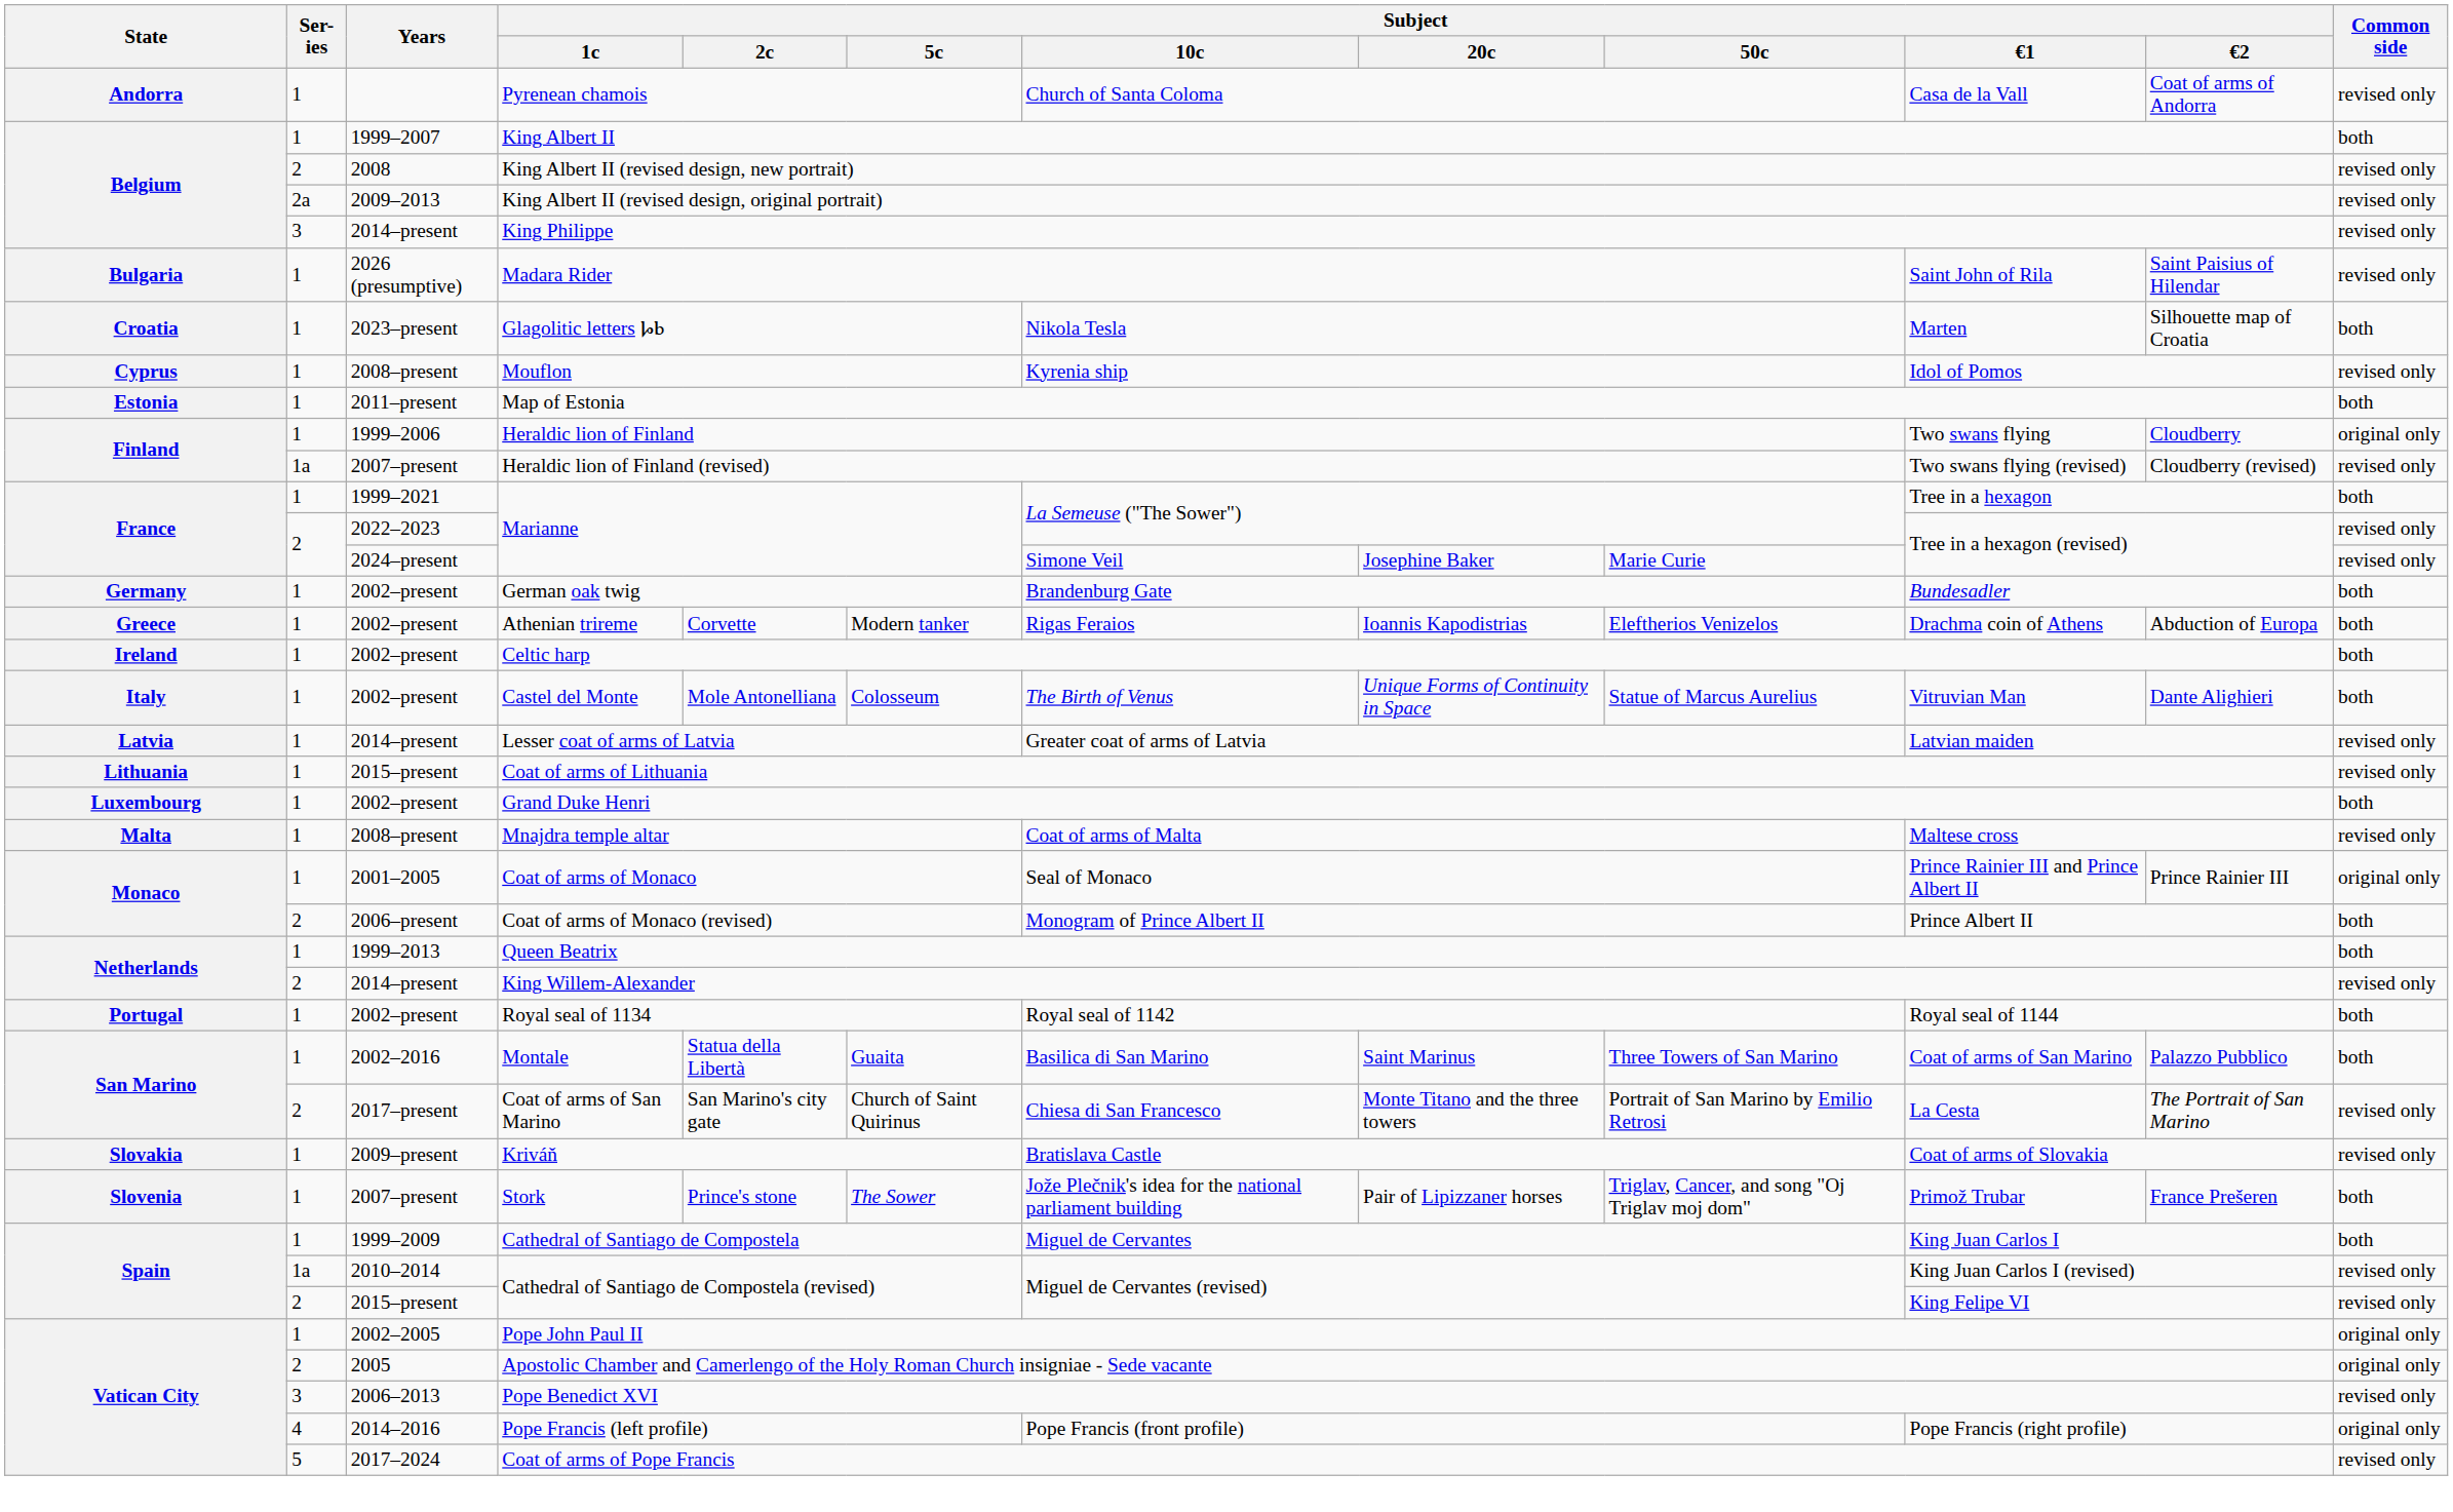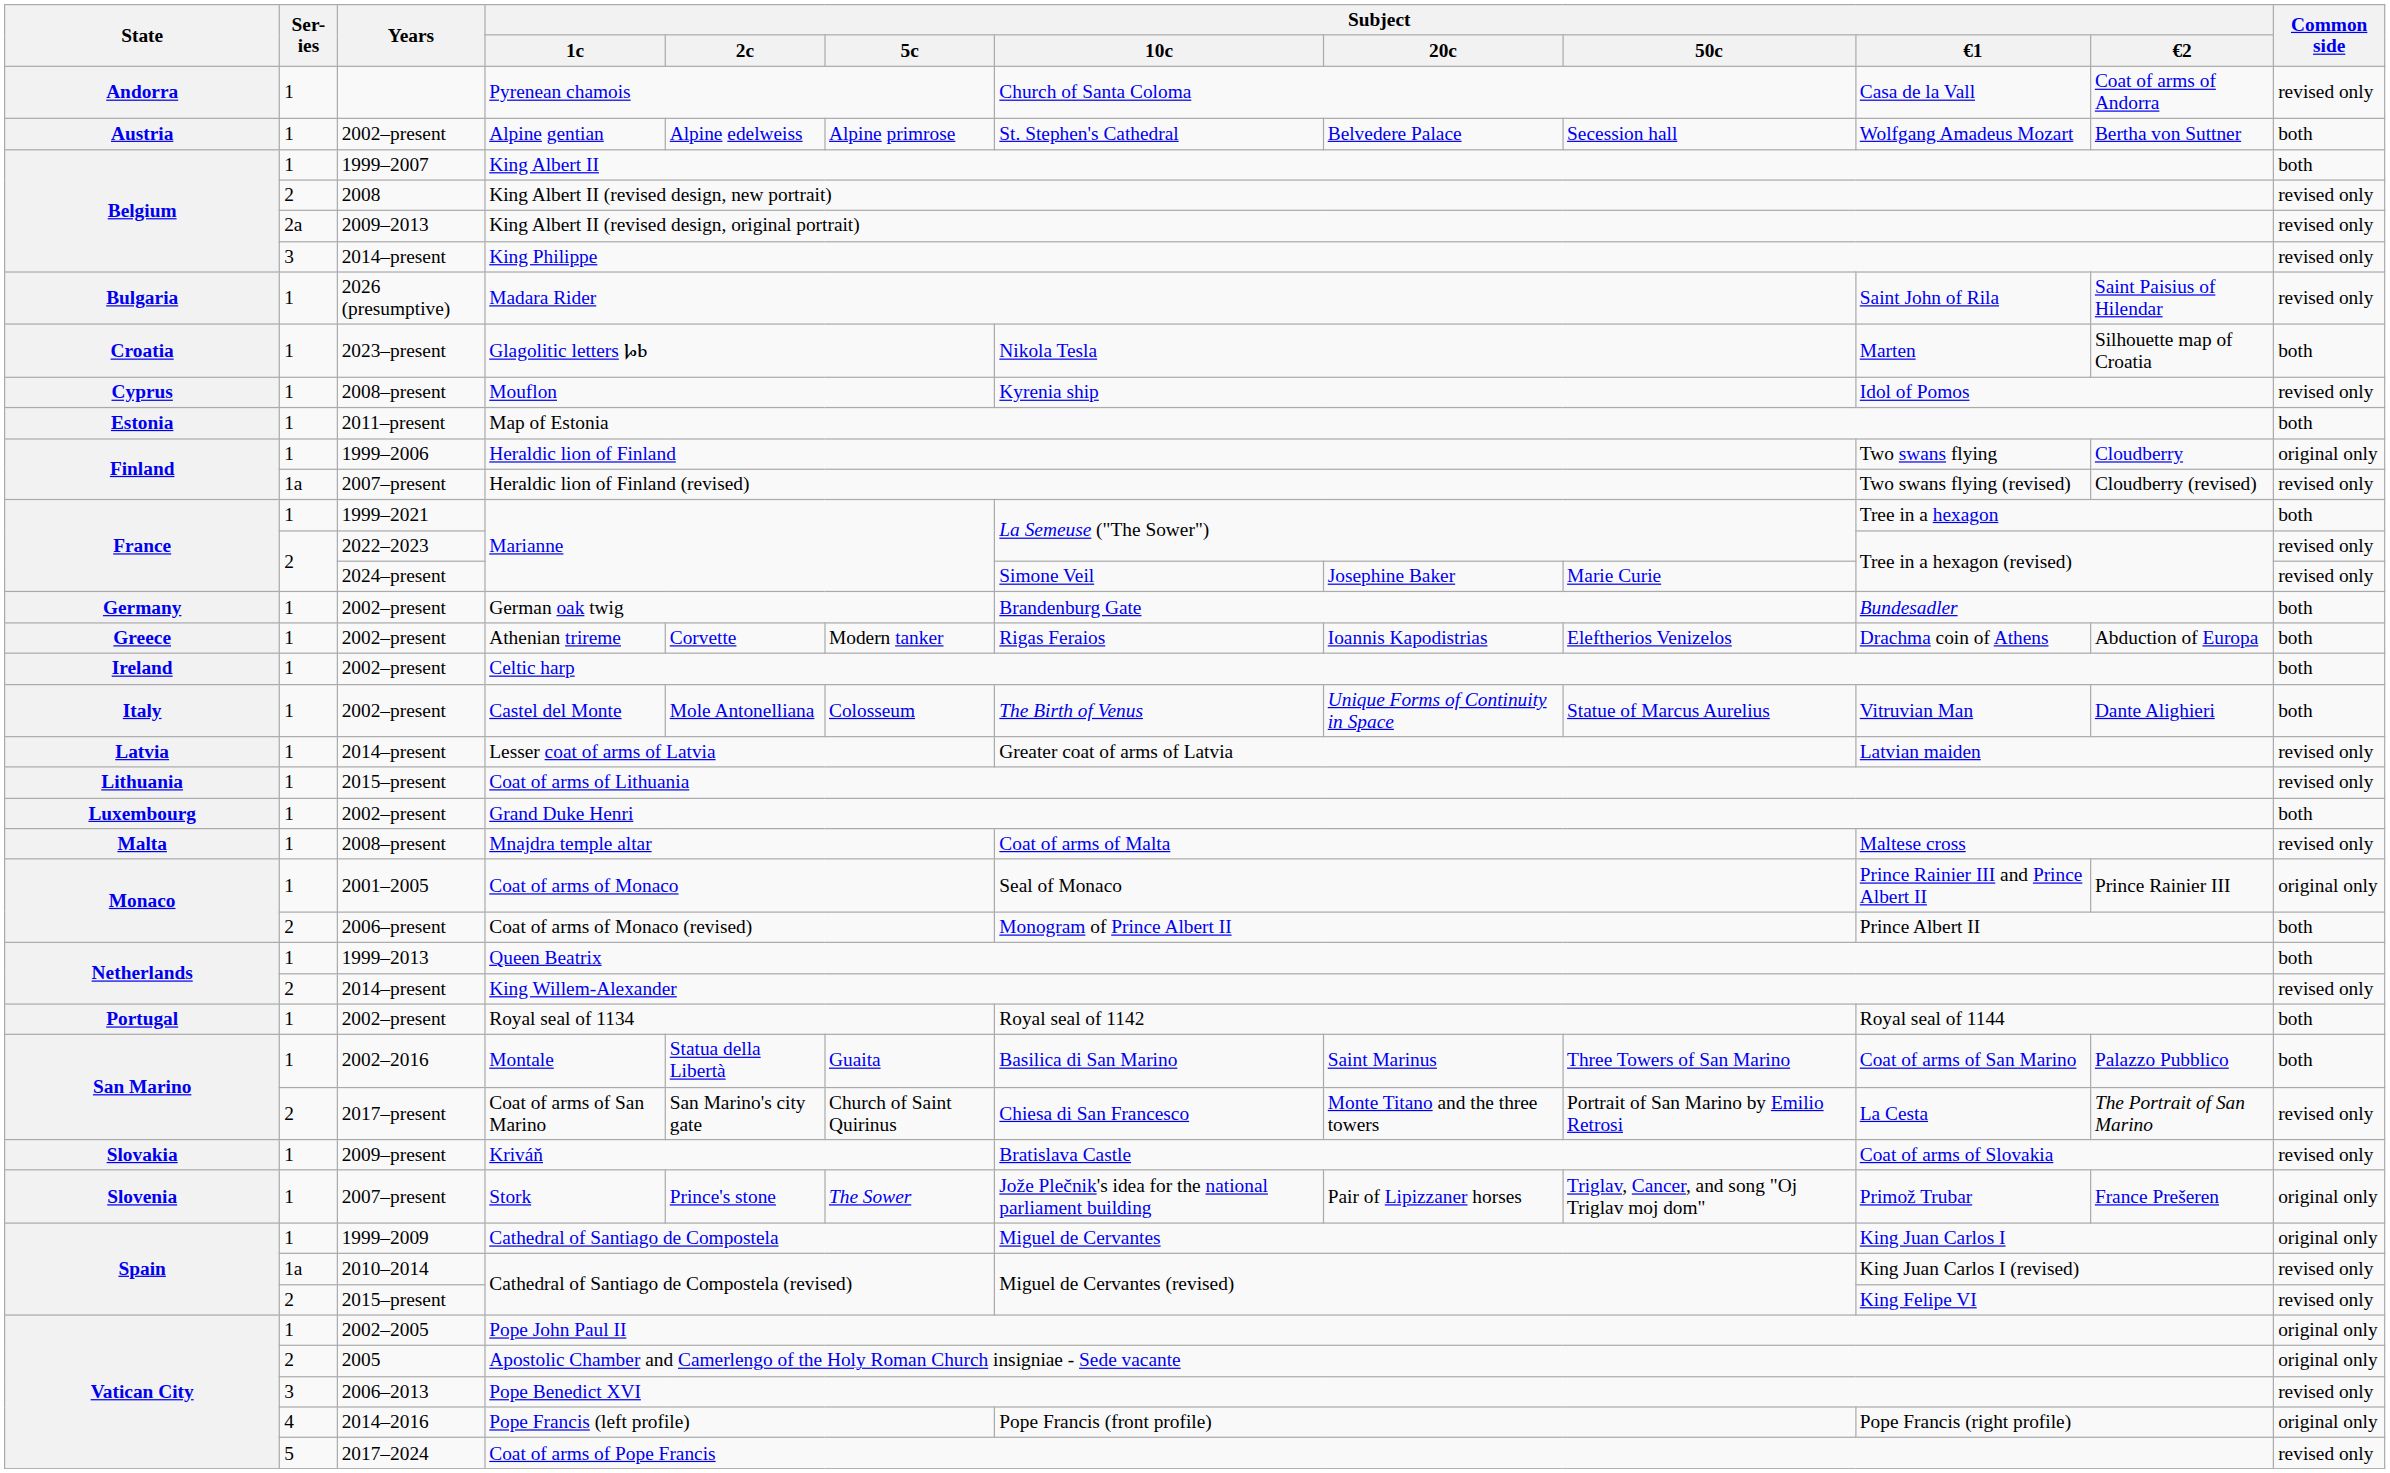 <table class="wikitable sortable">
 <tr>
 <th rowspan="2" width="220px">State</th>
 <th rowspan="2">Ser-ies</th>
 <th rowspan="2">Years</th>
 <th colspan="8">Subject</th>
 <th rowspan="2"><a href='#'>Common side</a></th>
 </tr>
 <tr>
 <th>1c</th>
 <th>2c</th>
 <th>5c</th>
 <th>10c</th>
 <th>20c</th>
 <th>50c</th>
 <th>€1</th>
 <th>€2</th>
 </tr>
 <tr>
 <th> <a href='#'>Andorra</a></th>
 <td>1</td>
 <td></td>
 <td colspan="3"><a href='#'>Pyrenean chamois</a></td>
 <td colspan="3"><a href='#'>Church of Santa Coloma</a></td>
 <td><a href='#'>Casa de la Vall</a></td>
 <td><a href='#'>Coat of arms of Andorra</a></td>
 <td>revised only</td>
+</tr>
+<tr>
+<th> <a href='#'>Austria</a></th>
+<td>1</td>
+<td>2002–present</td>
+<td><a href='#'>Alpine</a> <a href='#'>gentian</a></td>
+<td><a href='#'>Alpine</a> <a href='#'>edelweiss</a></td>
+<td><a href='#'>Alpine</a> <a href='#'>primrose</a></td>
+<td><a href='#'>St. Stephen's Cathedral</a></td>
+<td><a href='#'>Belvedere Palace</a></td>
+<td><a href='#'>Secession hall</a></td>
+<td><a href='#'>Wolfgang Amadeus Mozart</a></td>
+<td><a href='#'>Bertha von Suttner</a></td>
+<td>both</td>
 </tr>
 <tr>
 <th rowspan="4"> <a href='#'>Belgium</a></th>
 <td>1</td>
 <td>1999–2007</td>
 <td colspan="8"><a href='#'>King Albert II</a></td>
 <td>both</td>
 </tr>
 <tr>
 <td>2</td>
 <td>2008</td>
 <td colspan="8">King Albert II (revised design, new portrait)</td>
 <td>revised only</td>
 </tr>
 <tr>
 <td>2a</td>
 <td>2009–2013</td>
 <td colspan="8">King Albert II (revised design, original portrait)</td>
 <td>revised only</td>
 </tr>
 <tr>
 <td>3</td>
 <td>2014–present</td>
 <td colspan="8"><a href='#'>King Philippe</a></td>
 <td>revised only</td>
 </tr>
 <tr>
 <th> <a href='#'>Bulgaria</a></th>
 <td>1</td>
 <td>2026 (presumptive)</td>
 <td colspan="6"><a href='#'>Madara Rider</a></td>
 <td><a href='#'>Saint John of Rila</a></td>
 <td><a href='#'>Saint Paisius of Hilendar</a></td>
 <td>revised only</td>
 </tr>
 <tr>
 <th> <a href='#'>Croatia</a></th>
 <td>1</td>
 <td>2023–present</td>
 <td colspan="3"><a href='#'>Glagolitic letters</a> ⰘⰓ</td>
 <td colspan="3"><a href='#'>Nikola Tesla</a></td>
 <td><a href='#'>Marten</a></td>
 <td>Silhouette map of Croatia</td>
 <td>both</td>
 </tr>
 <tr>
 <th> <a href='#'>Cyprus</a></th>
 <td>1</td>
 <td>2008–present</td>
 <td colspan="3"><a href='#'>Mouflon</a></td>
 <td colspan="3"><a href='#'>Kyrenia ship</a></td>
 <td colspan="2"><a href='#'>Idol of Pomos</a></td>
 <td>revised only</td>
 </tr>
 <tr>
 <th> <a href='#'>Estonia</a></th>
 <td>1</td>
 <td>2011–present</td>
 <td colspan="8">Map of Estonia</td>
 <td>both</td>
 </tr>
 <tr>
 <th rowspan="2"> <a href='#'>Finland</a></th>
 <td>1</td>
 <td>1999–2006</td>
 <td colspan="6"><a href='#'>Heraldic lion of Finland</a></td>
 <td>Two <a href='#'>swans</a> flying</td>
 <td><a href='#'>Cloudberry</a></td>
 <td>original only</td>
 </tr>
 <tr>
 <td>1a</td>
 <td>2007–present</td>
 <td colspan="6">Heraldic lion of Finland (revised)</td>
 <td>Two swans flying (revised)</td>
 <td>Cloudberry (revised)</td>
 <td>revised only</td>
 </tr>
 <tr>
 <th rowspan="3"> <a href='#'>France</a></th>
 <td>1</td>
 <td>1999–2021</td>
 <td colspan="3" rowspan="3"><a href='#'>Marianne</a></td>
 <td colspan="3" rowspan="2"><em><a href='#'>La Semeuse</a></em> ("The Sower")</td>
 <td colspan="2">Tree in a <a href='#'>hexagon</a></td>
 <td>both</td>
 </tr>
 <tr>
 <td rowspan="2">2</td>
 <td>2022–2023</td>
 <td colspan="2" rowspan="2">Tree in a hexagon (revised)</td>
 <td>revised only</td>
 </tr>
 <tr>
 <td>2024–present</td>
 <td><a href='#'>Simone Veil</a></td>
 <td><a href='#'>Josephine Baker</a></td>
 <td><a href='#'>Marie Curie</a></td>
 <td>revised only</td>
 </tr>
 <tr>
 <th> <a href='#'>Germany</a></th>
 <td>1</td>
 <td>2002–present</td>
 <td colspan="3">German <a href='#'>oak</a> twig</td>
 <td colspan="3"><a href='#'>Brandenburg Gate</a></td>
 <td colspan="2"><a href='#'><em>Bundesadler</em></a></td>
 <td>both</td>
 </tr>
 <tr>
 <th> <a href='#'>Greece</a></th>
 <td>1</td>
 <td>2002–present</td>
 <td>Athenian <a href='#'>trireme</a></td>
 <td><a href='#'>Corvette</a></td>
 <td>Modern <a href='#'>tanker</a></td>
 <td><a href='#'>Rigas Feraios</a></td>
 <td><a href='#'>Ioannis Kapodistrias</a></td>
 <td><a href='#'>Eleftherios Venizelos</a></td>
 <td><a href='#'>Drachma</a> coin of <a href='#'>Athens</a></td>
 <td>Abduction of <a href='#'>Europa</a></td>
 <td>both</td>
 </tr>
 <tr>
 <th> <a href='#'>Ireland</a></th>
 <td>1</td>
 <td>2002–present</td>
 <td colspan="8"><a href='#'>Celtic harp</a></td>
 <td>both</td>
 </tr>
 <tr>
 <th> <a href='#'>Italy</a></th>
 <td>1</td>
 <td>2002–present</td>
 <td><a href='#'>Castel del Monte</a></td>
 <td><a href='#'>Mole Antonelliana</a></td>
 <td><a href='#'>Colosseum</a></td>
 <td><a href='#'><em>The Birth of Venus</em></a></td>
 <td><em><a href='#'>Unique Forms of Continuity in Space</a></em></td>
 <td><a href='#'>Statue of Marcus Aurelius</a></td>
 <td><a href='#'>Vitruvian Man</a></td>
 <td><a href='#'>Dante Alighieri</a></td>
 <td>both</td>
 </tr>
 <tr>
 <th> <a href='#'>Latvia</a></th>
 <td>1</td>
 <td>2014–present</td>
 <td colspan="3">Lesser <a href='#'>coat of arms of Latvia</a></td>
 <td colspan="3">Greater coat of arms of Latvia</td>
 <td colspan="2"><a href='#'>Latvian maiden</a></td>
 <td>revised only</td>
 </tr>
 <tr>
 <th> <a href='#'>Lithuania</a></th>
 <td>1</td>
 <td>2015–present</td>
 <td colspan="8"><a href='#'>Coat of arms of Lithuania</a></td>
 <td>revised only</td>
 </tr>
 <tr>
 <th> <a href='#'>Luxembourg</a></th>
 <td>1</td>
 <td>2002–present</td>
 <td colspan="8"><a href='#'>Grand Duke Henri</a></td>
 <td>both</td>
 </tr>
 <tr>
 <th> <a href='#'>Malta</a></th>
 <td>1</td>
 <td>2008–present</td>
 <td colspan="3"><a href='#'>Mnajdra temple altar</a></td>
 <td colspan="3"><a href='#'>Coat of arms of Malta</a></td>
 <td colspan="2"><a href='#'>Maltese cross</a></td>
 <td>revised only</td>
 </tr>
 <tr>
 <th rowspan="2"> <a href='#'>Monaco</a></th>
 <td>1</td>
 <td>2001–2005</td>
 <td colspan="3"><a href='#'>Coat of arms of Monaco</a></td>
 <td colspan="3">Seal of Monaco</td>
 <td><a href='#'>Prince Rainier III</a> and <a href='#'>Prince Albert II</a></td>
 <td>Prince Rainier III</td>
 <td>original only</td>
 </tr>
 <tr>
 <td>2</td>
 <td>2006–present</td>
 <td colspan="3">Coat of arms of Monaco (revised)</td>
 <td colspan="3"><a href='#'>Monogram</a> of <a href='#'>Prince Albert II</a></td>
 <td colspan="2">Prince Albert II</td>
 <td>both</td>
 </tr>
 <tr>
 <th rowspan="2"> <a href='#'>Netherlands</a></th>
 <td>1</td>
 <td>1999–2013</td>
 <td colspan="8"><a href='#'>Queen Beatrix</a></td>
 <td>both</td>
 </tr>
 <tr>
 <td>2</td>
 <td>2014–present</td>
 <td colspan="8"><a href='#'>King Willem-Alexander</a></td>
 <td>revised only</td>
 </tr>
 <tr>
 <th> <a href='#'>Portugal</a></th>
 <td>1</td>
 <td>2002–present</td>
 <td colspan="3">Royal seal of 1134</td>
 <td colspan="3">Royal seal of 1142</td>
 <td colspan="2">Royal seal of 1144</td>
 <td>both</td>
 </tr>
 <tr>
 <th rowspan="2"> <a href='#'>San Marino</a></th>
 <td>1</td>
 <td>2002–2016</td>
 <td><a href='#'>Montale</a></td>
 <td><a href='#'>Statua della Libertà</a></td>
 <td><a href='#'>Guaita</a></td>
 <td><a href='#'>Basilica di San Marino</a></td>
 <td><a href='#'>Saint Marinus</a></td>
 <td><a href='#'>Three Towers of San Marino</a></td>
 <td><a href='#'>Coat of arms of San Marino</a></td>
 <td><a href='#'>Palazzo Pubblico</a></td>
 <td>both</td>
 </tr>
 <tr>
 <td>2</td>
 <td>2017–present</td>
 <td>Coat of arms of San Marino</td>
 <td>San Marino's city gate</td>
 <td>Church of Saint Quirinus</td>
 <td><a href='#'>Chiesa di San Francesco</a></td>
 <td><a href='#'>Monte Titano</a> and the three towers</td>
 <td>Portrait of San Marino by <a href='#'>Emilio Retrosi</a></td>
 <td><a href='#'>La Cesta</a></td>
 <td><em>The Portrait of San Marino</em></td>
 <td>revised only</td>
 </tr>
 <tr>
 <th> <a href='#'>Slovakia</a></th>
 <td>1</td>
 <td>2009–present</td>
 <td colspan="3"><a href='#'>Kriváň</a></td>
 <td colspan="3"><a href='#'>Bratislava Castle</a></td>
 <td colspan="2"><a href='#'>Coat of arms of Slovakia</a></td>
 <td>revised only</td>
 </tr>
 <tr>
 <th> <a href='#'>Slovenia</a></th>
 <td>1</td>
 <td>2007–present</td>
 <td><a href='#'>Stork</a></td>
 <td><a href='#'>Prince's stone</a></td>
 <td><em><a href='#'>The Sower</a></em></td>
 <td><a href='#'>Jože Plečnik</a>'s idea for the <a href='#'>national parliament building</a></td>
 <td>Pair of <a href='#'>Lipizzaner</a> horses</td>
 <td><a href='#'>Triglav</a>, <a href='#'>Cancer</a>, and song "Oj Triglav moj dom"</td>
 <td><a href='#'>Primož Trubar</a></td>
 <td><a href='#'>France Prešeren</a></td>
-<td>both</td>
+<td>original only</td>
 </tr>
 <tr>
 <th rowspan="3"> <a href='#'>Spain</a></th>
 <td>1</td>
 <td>1999–2009</td>
 <td colspan="3"><a href='#'>Cathedral of Santiago de Compostela</a></td>
 <td colspan="3"><a href='#'>Miguel de Cervantes</a></td>
 <td colspan="2"><a href='#'>King Juan Carlos I</a></td>
-<td>both</td>
+<td>original only</td>
 </tr>
 <tr>
 <td>1a</td>
 <td>2010–2014</td>
 <td colspan="3" rowspan="2">Cathedral of Santiago de Compostela (revised)</td>
 <td colspan="3" rowspan="2">Miguel de Cervantes (revised)</td>
 <td colspan="2">King Juan Carlos I (revised)</td>
 <td>revised only</td>
 </tr>
 <tr>
 <td>2</td>
 <td>2015–present</td>
 <td colspan="2"><a href='#'>King Felipe VI</a></td>
 <td>revised only</td>
 </tr>
 <tr>
 <th rowspan="5"> <a href='#'>Vatican City</a></th>
 <td>1</td>
 <td>2002–2005</td>
 <td colspan="8"><a href='#'>Pope John Paul II</a></td>
 <td>original only</td>
 </tr>
 <tr>
 <td>2</td>
 <td>2005</td>
 <td colspan="8"><a href='#'>Apostolic Chamber</a> and <a href='#'>Camerlengo of the Holy Roman Church</a> insigniae - <a href='#'>Sede vacante</a></td>
 <td>original only</td>
 </tr>
 <tr>
 <td>3</td>
 <td>2006–2013</td>
 <td colspan="8"><a href='#'>Pope Benedict XVI</a></td>
 <td>revised only</td>
 </tr>
 <tr>
 <td>4</td>
 <td>2014–2016</td>
 <td colspan="3"><a href='#'>Pope Francis</a> (left profile)</td>
 <td colspan="3">Pope Francis (front profile)</td>
 <td colspan="2">Pope Francis (right profile)</td>
 <td>original only</td>
 </tr>
 <tr>
 <td>5</td>
 <td>2017–2024</td>
 <td colspan="8"><a href='#'>Coat of arms of Pope Francis</a></td>
 <td>revised only</td>
 </tr>
 </table>
